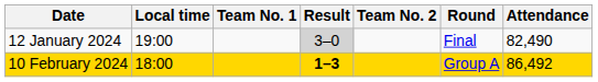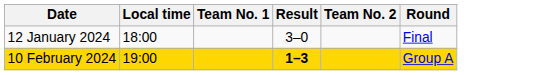 <table class="wikitable sortable" style="text-align:left;">
 <tr>
 <th>Date</th>
 <th>Local time</th>
 <th>Team No. 1</th>
 <th>Result</th>
 <th>Team No. 2</th>
 <th>Round</th>
-<th>Attendance</th>
 </tr>
 <tr>
 <td>12 January 2024</td>
-<td>19:00</td>
+<td>18:00</td>
 <td></td>
-<td style="background: lightgrey; text-align:center;">3–0</td>
+<td style="text-align:center;">3–0</td>
 <td></td>
 <td><a href='#'>Final</a></td>
-<td>82,490</td>
 </tr>
 <tr style="background:gold;">
 <td>10 February 2024</td>
-<td>18:00</td>
+<td>19:00</td>
 <td></td>
 <td style="text-align:center;"><strong>1–3</strong></td>
 <td></td>
 <td><a href='#'>Group A</a></td>
-<td>86,492</td>
 </tr>
 </table>
